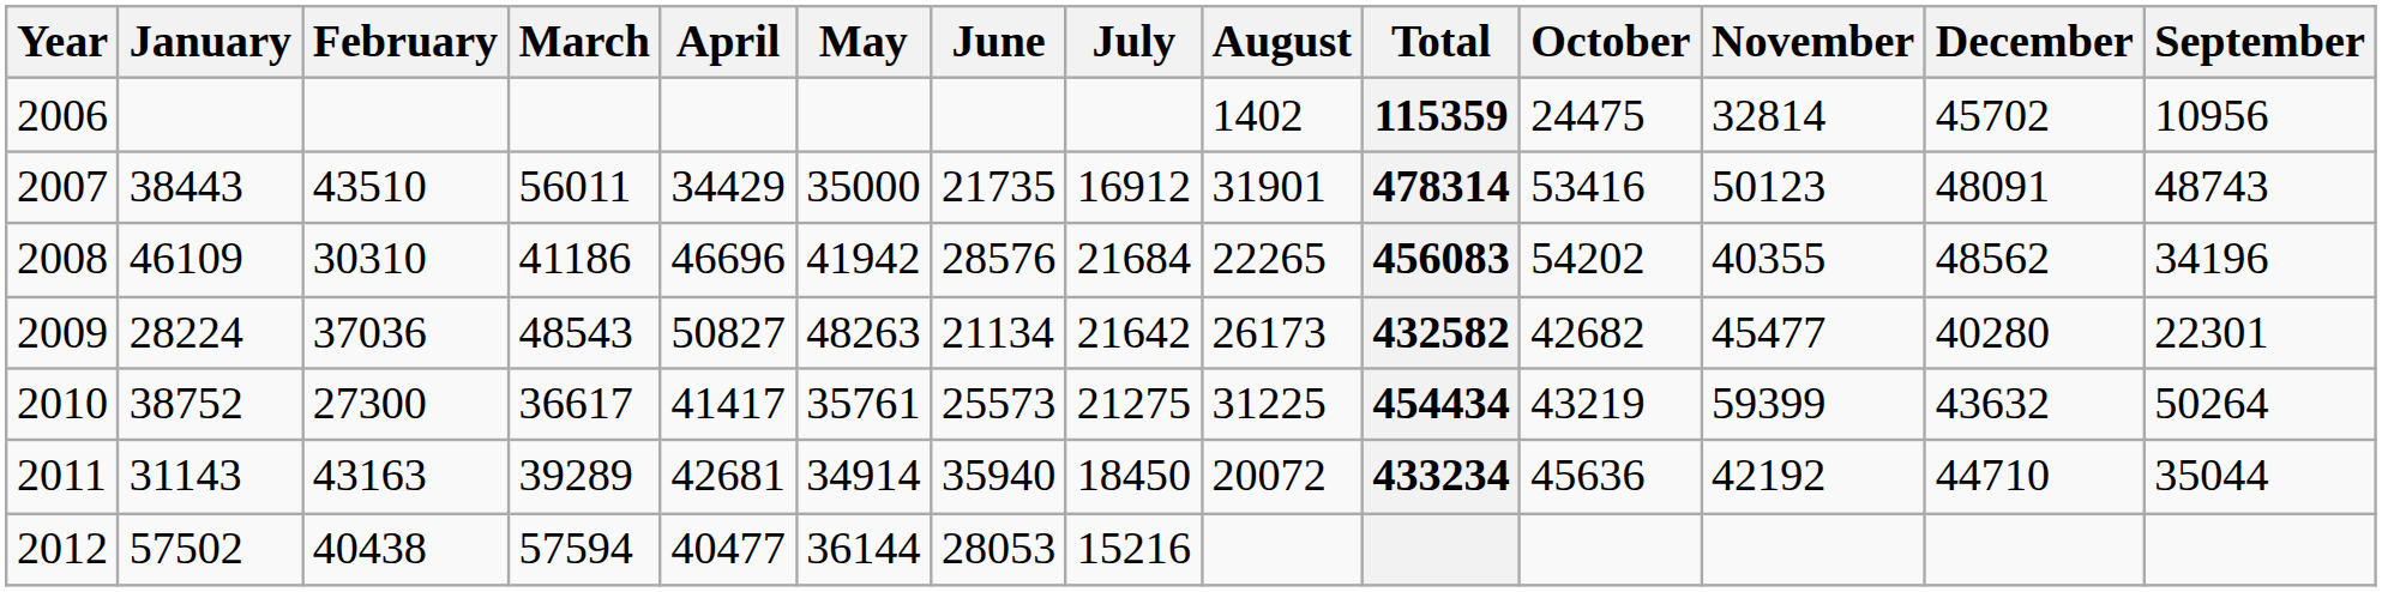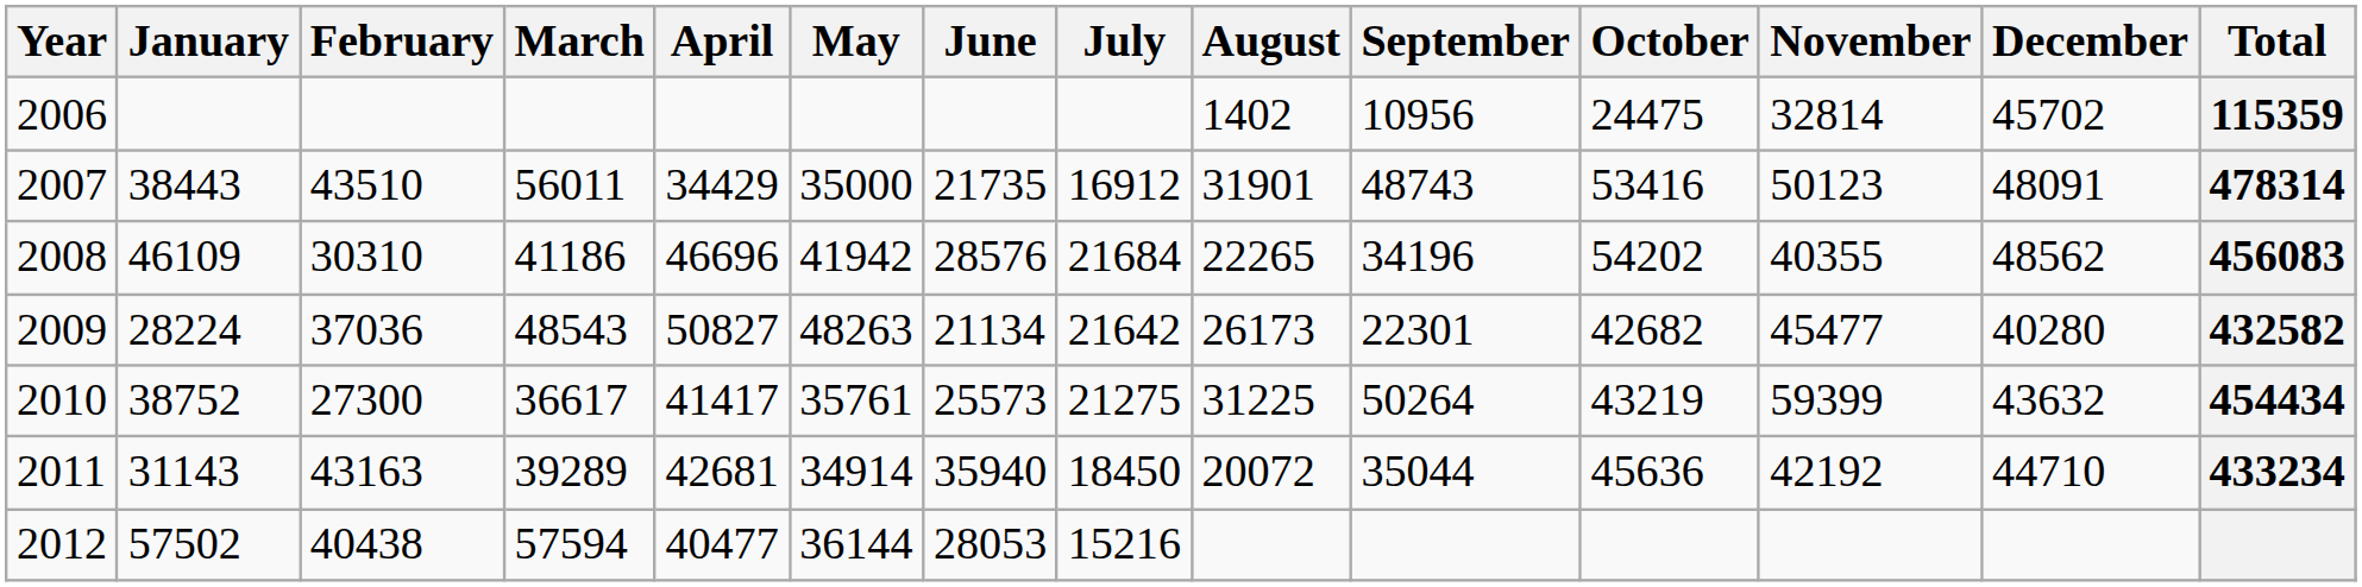 <table class="wikitable sortable">
 <tr>
 <th>Year</th>
 <th>January</th>
 <th>February</th>
 <th>March</th>
 <th>April</th>
 <th>May</th>
 <th>June</th>
 <th>July</th>
 <th>August</th>
-<th>Total</th>
+<th>September</th>
 <th>October</th>
 <th>November</th>
 <th>December</th>
-<th>September</th>
+<th>Total</th>
 </tr>
 <tr>
 <td>2006</td>
 <td></td>
 <td></td>
 <td></td>
 <td></td>
 <td></td>
 <td></td>
 <td></td>
 <td>1402</td>
-<th>115359</th>
+<td>10956</td>
 <td>24475</td>
 <td>32814</td>
 <td>45702</td>
-<td>10956</td>
+<th>115359</th>
 </tr>
 <tr>
 <td>2007</td>
 <td>38443</td>
 <td>43510</td>
 <td>56011</td>
 <td>34429</td>
 <td>35000</td>
 <td>21735</td>
 <td>16912</td>
 <td>31901</td>
-<th>478314</th>
+<td>48743</td>
 <td>53416</td>
 <td>50123</td>
 <td>48091</td>
-<td>48743</td>
+<th>478314</th>
 </tr>
 <tr>
 <td>2008</td>
 <td>46109</td>
 <td>30310</td>
 <td>41186</td>
 <td>46696</td>
 <td>41942</td>
 <td>28576</td>
 <td>21684</td>
 <td>22265</td>
-<th>456083</th>
+<td>34196</td>
 <td>54202</td>
 <td>40355</td>
 <td>48562</td>
-<td>34196</td>
+<th>456083</th>
 </tr>
 <tr>
 <td>2009</td>
 <td>28224</td>
 <td>37036</td>
 <td>48543</td>
 <td>50827</td>
 <td>48263</td>
 <td>21134</td>
 <td>21642</td>
 <td>26173</td>
-<th>432582</th>
+<td>22301</td>
 <td>42682</td>
 <td>45477</td>
 <td>40280</td>
-<td>22301</td>
+<th>432582</th>
 </tr>
 <tr>
 <td>2010</td>
 <td>38752</td>
 <td>27300</td>
 <td>36617</td>
 <td>41417</td>
 <td>35761</td>
 <td>25573</td>
 <td>21275</td>
 <td>31225</td>
-<th>454434</th>
+<td>50264</td>
 <td>43219</td>
 <td>59399</td>
 <td>43632</td>
-<td>50264</td>
+<th>454434</th>
 </tr>
 <tr>
 <td>2011</td>
 <td>31143</td>
 <td>43163</td>
 <td>39289</td>
 <td>42681</td>
 <td>34914</td>
 <td>35940</td>
 <td>18450</td>
 <td>20072</td>
-<th>433234</th>
+<td>35044</td>
 <td>45636</td>
 <td>42192</td>
 <td>44710</td>
-<td>35044</td>
+<th>433234</th>
 </tr>
 <tr>
 <td>2012</td>
 <td>57502</td>
 <td>40438</td>
 <td>57594</td>
 <td>40477</td>
 <td>36144</td>
 <td>28053</td>
 <td>15216</td>
 <td></td>
-<th></th>
 <td></td>
 <td></td>
 <td></td>
 <td></td>
+<th></th>
 </tr>
 </table>
